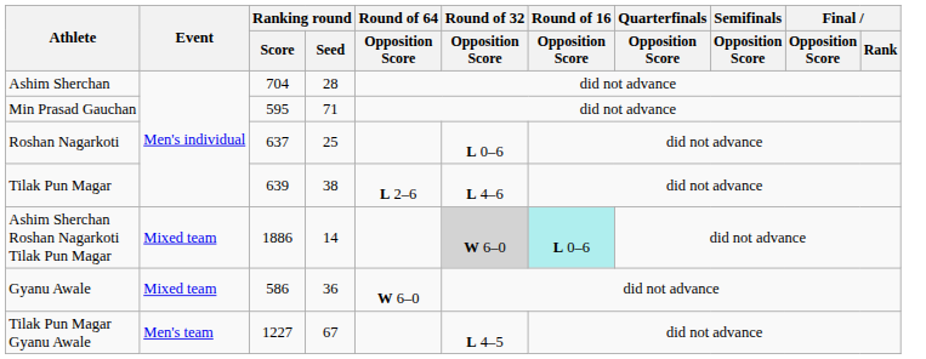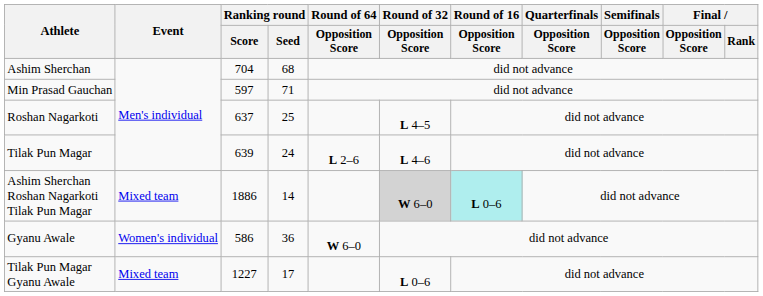 <table class="wikitable" style="font-size:90%; text-align:center;">
 <tr>
 <th rowspan="2">Athlete</th>
 <th rowspan="2">Event</th>
 <th colspan="2">Ranking round</th>
 <th>Round of 64</th>
 <th>Round of 32</th>
 <th>Round of 16</th>
 <th>Quarterfinals</th>
 <th>Semifinals</th>
 <th colspan=2>Final / </th>
 </tr>
 <tr style=font-size:95%>
 <th>Score</th>
 <th>Seed</th>
 <th>Opposition<br>Score</th>
 <th>Opposition<br>Score</th>
 <th>Opposition<br>Score</th>
 <th>Opposition<br>Score</th>
 <th>Opposition<br>Score</th>
 <th>Opposition<br>Score</th>
 <th>Rank</th>
 </tr>
 <tr>
 <td align=left>Ashim Sherchan</td>
 <td align=left rowspan=4><a href='#'>Men's individual</a></td>
 <td>704</td>
-<td>28</td>
+<td>68</td>
 <td colspan=7>did not advance</td>
 </tr>
 <tr>
 <td align=left>Min Prasad Gauchan</td>
-<td>595</td>
+<td>597</td>
 <td>71</td>
 <td colspan=7>did not advance</td>
 </tr>
 <tr>
 <td align=left>Roshan Nagarkoti</td>
 <td>637</td>
 <td>25</td>
 <td></td>
-<td><br><strong>L</strong> 0–6</td>
+<td><br><strong>L</strong> 4–5</td>
 <td colspan=5>did not advance</td>
 </tr>
 <tr>
 <td align=left>Tilak Pun Magar</td>
 <td>639</td>
-<td>38</td>
+<td>24</td>
 <td><br><strong>L</strong> 2–6</td>
 <td><br><strong>L</strong> 4–6</td>
 <td colspan=5>did not advance</td>
 </tr>
 <tr>
 <td align=left>Ashim Sherchan<br>Roshan Nagarkoti<br>Tilak Pun Magar</td>
 <td align=left><a href='#'>Mixed team</a></td>
 <td>1886</td>
 <td>14</td>
 <td></td>
 <td style="background: lightgrey;"><br><strong>W</strong> 6–0</td>
 <td style="background: paleturquoise;"><br><strong>L</strong> 0–6</td>
 <td colspan=4>did not advance</td>
 </tr>
 <tr>
 <td align=left>Gyanu Awale</td>
-<td align=left><a href='#'>Mixed team</a></td>
+<td align=left><a href='#'>Women's individual</a></td>
 <td>586</td>
 <td>36</td>
 <td><br><strong>W</strong> 6–0</td>
 <td colspan=6>did not advance</td>
 </tr>
 <tr>
 <td align=left>Tilak Pun Magar<br>Gyanu Awale</td>
-<td align=left><a href='#'>Men's team</a></td>
+<td align=left><a href='#'>Mixed team</a></td>
 <td>1227</td>
-<td>67</td>
+<td>17</td>
 <td></td>
-<td><br><strong>L</strong> 4–5</td>
+<td><br><strong>L</strong> 0–6</td>
 <td colspan=5>did not advance</td>
 </tr>
 </table>
